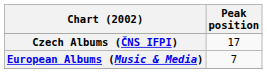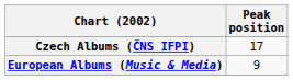 <table class="wikitable sortable plainrowheaders" style="text-align:center">
 <tr>
 <th scope="col">Chart (2002)</th>
 <th scope="col">Peak<br>position</th>
 </tr>
 <tr>
 </tr>
 <tr>
 <th scope="row">Czech Albums (<a href='#'>ČNS IFPI</a>)</th>
 <td>17</td>
 </tr>
 <tr>
 <th scope="row"><a href='#'>European Albums</a> (<em><a href='#'>Music & Media</a></em>)</th>
-<td>7</td>
+<td>9</td>
 </tr>
 <tr>
 </tr>
 <tr>
 </tr>
 <tr>
 </tr>
 <tr>
 </tr>
 </table>
